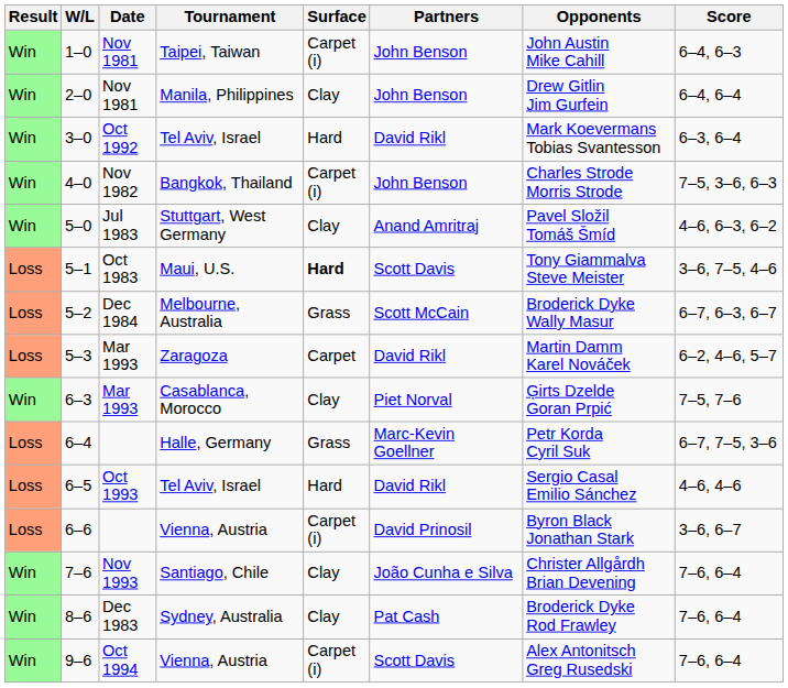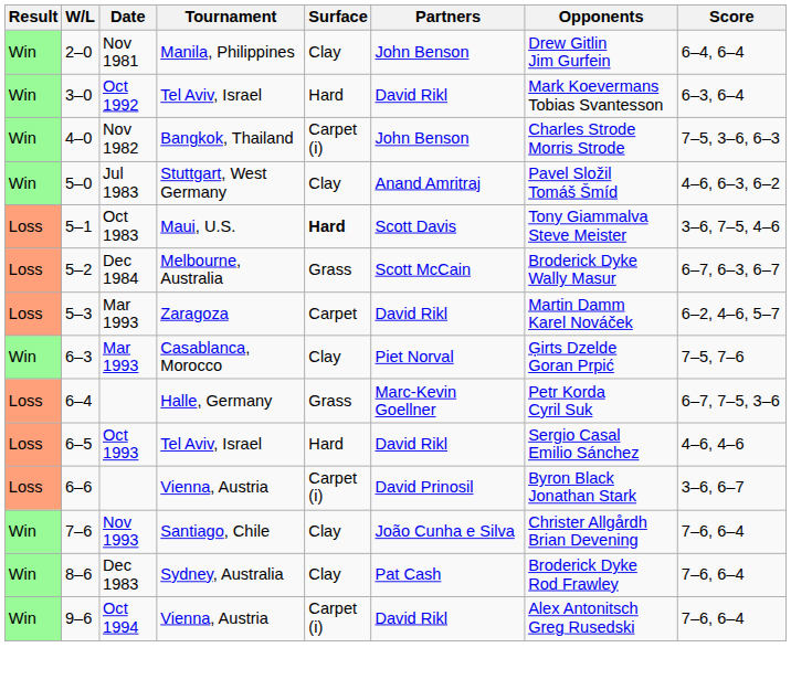 <table class="sortable wikitable">
 <tr>
 <th>Result</th>
 <th style="width:30px" class="unsortable">W/L</th>
 <th style="width:50px">Date</th>
 <th style="width:140px">Tournament</th>
 <th style="width:50px">Surface</th>
 <th style="width:145px">Partners</th>
 <th style="width:145px">Opponents</th>
 <th style="width:100px" class="unsortable">Score</th>
-</tr>
-<tr>
-<td style="background:#98fb98;">Win</td>
-<td>1–0</td>
-<td><a href='#'>Nov 1981</a></td>
-<td><a href='#'>Taipei</a>, Taiwan</td>
-<td>Carpet (i)</td>
-<td> <a href='#'>John Benson</a></td>
-<td> <a href='#'>John Austin</a> <br>  <a href='#'>Mike Cahill</a></td>
-<td>6–4, 6–3</td>
 </tr>
 <tr>
 <td style="background:#98fb98;">Win</td>
 <td>2–0</td>
 <td>Nov 1981</td>
 <td><a href='#'>Manila</a>, Philippines</td>
 <td>Clay</td>
 <td> <a href='#'>John Benson</a></td>
 <td> <a href='#'>Drew Gitlin</a> <br>  <a href='#'>Jim Gurfein</a></td>
 <td>6–4, 6–4</td>
 </tr>
 <tr>
 <td style="background:#98fb98;">Win</td>
 <td>3–0</td>
 <td><a href='#'>Oct 1992</a></td>
 <td><a href='#'>Tel Aviv</a>, Israel</td>
 <td>Hard</td>
 <td> <a href='#'>David Rikl</a></td>
 <td> <a href='#'>Mark Koevermans</a><br> Tobias Svantesson</td>
 <td>6–3, 6–4</td>
 </tr>
 <tr>
 <td style="background:#98fb98;">Win</td>
 <td>4–0</td>
 <td>Nov 1982</td>
 <td><a href='#'>Bangkok</a>, Thailand</td>
 <td>Carpet (i)</td>
 <td> <a href='#'>John Benson</a></td>
 <td> <a href='#'>Charles Strode</a> <br>  <a href='#'>Morris Strode</a></td>
 <td>7–5, 3–6, 6–3</td>
 </tr>
 <tr>
 <td style="background:#98fb98;">Win</td>
 <td>5–0</td>
 <td>Jul 1983</td>
 <td><a href='#'>Stuttgart</a>, West Germany</td>
 <td>Clay</td>
 <td> <a href='#'>Anand Amritraj</a></td>
 <td> <a href='#'>Pavel Složil</a> <br>  <a href='#'>Tomáš Šmíd</a></td>
 <td>4–6, 6–3, 6–2</td>
 </tr>
 <tr>
 <td style="background:#ffa07a;">Loss</td>
 <td>5–1</td>
 <td>Oct 1983</td>
 <td><a href='#'>Maui</a>, U.S.</td>
 <td><strong>Hard</strong></td>
 <td> <a href='#'>Scott Davis</a></td>
 <td> <a href='#'>Tony Giammalva</a><br> <a href='#'>Steve Meister</a></td>
 <td>3–6, 7–5, 4–6</td>
 </tr>
 <tr>
 <td style="background:#ffa07a;">Loss</td>
 <td>5–2</td>
 <td>Dec 1984</td>
 <td><a href='#'>Melbourne</a>, Australia</td>
 <td>Grass</td>
 <td> <a href='#'>Scott McCain</a></td>
 <td> <a href='#'>Broderick Dyke</a> <br>  <a href='#'>Wally Masur</a></td>
 <td>6–7, 6–3, 6–7</td>
 </tr>
 <tr>
 <td style="background:#ffa07a;">Loss</td>
 <td>5–3</td>
 <td>Mar 1993</td>
 <td><a href='#'>Zaragoza</a></td>
 <td>Carpet</td>
 <td> <a href='#'>David Rikl</a></td>
 <td> <a href='#'>Martin Damm</a><br> <a href='#'>Karel Nováček</a></td>
 <td>6–2, 4–6, 5–7</td>
 </tr>
 <tr>
 <td style="background:#98fb98;">Win</td>
 <td>6–3</td>
 <td><a href='#'>Mar 1993</a></td>
 <td><a href='#'>Casablanca</a>, Morocco</td>
 <td>Clay</td>
 <td> <a href='#'>Piet Norval</a></td>
 <td> <a href='#'>Ģirts Dzelde</a> <br>  <a href='#'>Goran Prpić</a></td>
 <td>7–5, 7–6</td>
 </tr>
 <tr>
 <td style="background:#ffa07a;">Loss</td>
 <td>6–4</td>
 <td><a href='#'></a></td>
 <td><a href='#'>Halle</a>, Germany</td>
 <td>Grass</td>
 <td> <a href='#'>Marc-Kevin Goellner</a></td>
 <td> <a href='#'>Petr Korda</a> <br>  <a href='#'>Cyril Suk</a></td>
 <td>6–7, 7–5, 3–6</td>
 </tr>
 <tr>
 <td style="background:#ffa07a;">Loss</td>
 <td>6–5</td>
 <td><a href='#'>Oct 1993</a></td>
 <td><a href='#'>Tel Aviv</a>, Israel</td>
 <td>Hard</td>
 <td> <a href='#'>David Rikl</a></td>
 <td> <a href='#'>Sergio Casal</a> <br>  <a href='#'>Emilio Sánchez</a></td>
 <td>4–6, 4–6</td>
 </tr>
 <tr>
 <td style="background:#ffa07a;">Loss</td>
 <td>6–6</td>
 <td><a href='#'></a></td>
 <td><a href='#'>Vienna</a>, Austria</td>
 <td>Carpet (i)</td>
 <td> <a href='#'>David Prinosil</a></td>
 <td> <a href='#'>Byron Black</a> <br>  <a href='#'>Jonathan Stark</a></td>
 <td>3–6, 6–7</td>
 </tr>
 <tr>
 <td style="background:#98fb98;">Win</td>
 <td>7–6</td>
 <td><a href='#'>Nov 1993</a></td>
 <td><a href='#'>Santiago</a>, Chile</td>
 <td>Clay</td>
 <td> <a href='#'>João Cunha e Silva</a></td>
 <td> <a href='#'>Christer Allgårdh</a><br> <a href='#'>Brian Devening</a></td>
 <td>7–6, 6–4</td>
 </tr>
 <tr>
 <td style="background:#98fb98;">Win</td>
 <td>8–6</td>
 <td>Dec 1983</td>
 <td><a href='#'>Sydney</a>, Australia</td>
 <td>Clay</td>
 <td> <a href='#'>Pat Cash</a></td>
 <td> <a href='#'>Broderick Dyke</a> <br>  <a href='#'>Rod Frawley</a></td>
 <td>7–6, 6–4</td>
 </tr>
 <tr>
 <td style="background:#98fb98;">Win</td>
 <td>9–6</td>
 <td><a href='#'>Oct 1994</a></td>
 <td><a href='#'>Vienna</a>, Austria</td>
 <td>Carpet (i)</td>
-<td> <a href='#'>Scott Davis</a></td>
+<td> <a href='#'>David Rikl</a></td>
 <td> <a href='#'>Alex Antonitsch</a><br> <a href='#'>Greg Rusedski</a></td>
 <td>7–6, 6–4</td>
 </tr>
 </table>
